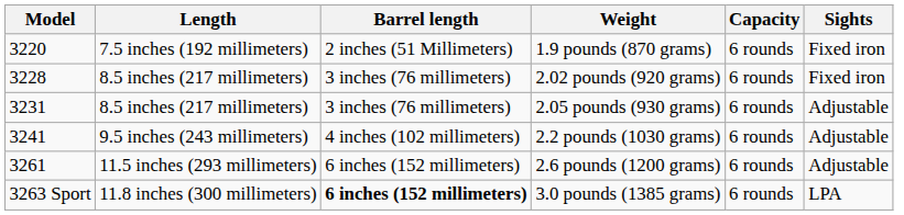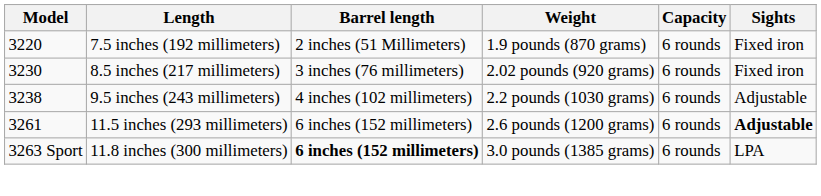 <table class="wikitable">
 <tr>
 <th>Model</th>
 <th>Length</th>
 <th>Barrel length</th>
 <th>Weight</th>
 <th>Capacity</th>
 <th>Sights</th>
 </tr>
 <tr>
 <td>3220</td>
 <td>7.5 inches (192 millimeters)</td>
 <td>2 inches (51 Millimeters)</td>
 <td>1.9 pounds (870 grams)</td>
 <td>6 rounds</td>
 <td>Fixed iron</td>
 </tr>
 <tr>
-<td>3228</td>
+<td>3230</td>
 <td>8.5 inches (217 millimeters)</td>
 <td>3 inches (76 millimeters)</td>
 <td>2.02 pounds (920 grams)</td>
 <td>6 rounds</td>
 <td>Fixed iron</td>
 </tr>
 <tr>
-<td>3231</td>
-<td>8.5 inches (217 millimeters)</td>
-<td>3 inches (76 millimeters)</td>
-<td>2.05 pounds (930 grams)</td>
-<td>6 rounds</td>
-<td>Adjustable</td>
-</tr>
-<tr>
-<td>3241</td>
+<td>3238</td>
 <td>9.5 inches (243 millimeters)</td>
 <td>4 inches (102 millimeters)</td>
 <td>2.2 pounds (1030 grams)</td>
 <td>6 rounds</td>
 <td>Adjustable</td>
 </tr>
 <tr>
 <td>3261</td>
 <td>11.5 inches (293 millimeters)</td>
 <td>6 inches (152 millimeters)</td>
 <td>2.6 pounds (1200 grams)</td>
 <td>6 rounds</td>
-<td>Adjustable</td>
+<td><strong>Adjustable</strong></td>
 </tr>
 <tr>
 <td>3263 Sport</td>
 <td>11.8 inches (300 millimeters)</td>
 <td><strong>6 inches (152 millimeters)</strong></td>
 <td>3.0 pounds (1385 grams)</td>
 <td>6 rounds</td>
 <td>LPA</td>
 </tr>
 </table>
